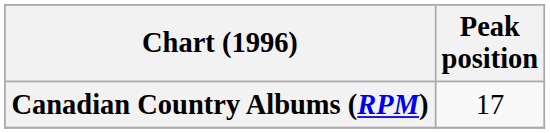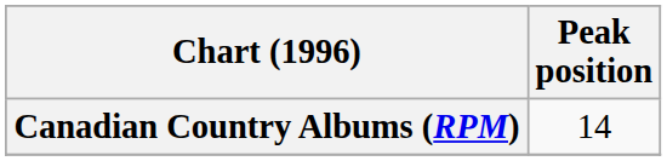 <table class="wikitable sortable plainrowheaders" style="text-align:center">
 <tr>
 <th scope="col">Chart (1996)</th>
 <th scope="col">Peak<br> position</th>
 </tr>
 <tr>
 <th scope="row">Canadian Country Albums (<em><a href='#'>RPM</a></em>)</th>
-<td>17</td>
+<td>14</td>
 </tr>
 <tr>
 </tr>
 <tr>
 </tr>
 </table>
